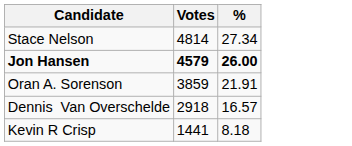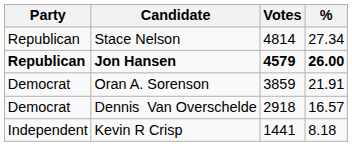 <table class="wikitable">
 <tr>
+<th>Party</th>
 <th>Candidate</th>
 <th>Votes</th>
 <th>%</th>
 </tr>
 <tr>
+<td>Republican</td>
 <td>Stace Nelson</td>
 <td>4814</td>
 <td>27.34</td>
 </tr>
 <tr>
+<td><strong>Republican</strong></td>
 <td><strong>Jon Hansen</strong></td>
 <td><strong>4579</strong></td>
 <td><strong>26.00</strong></td>
 </tr>
 <tr>
+<td>Democrat</td>
 <td>Oran A. Sorenson</td>
 <td>3859</td>
 <td>21.91</td>
 </tr>
 <tr>
+<td>Democrat</td>
 <td>Dennis  Van Overschelde</td>
 <td>2918</td>
 <td>16.57</td>
 </tr>
 <tr>
+<td>Independent</td>
 <td>Kevin R Crisp</td>
 <td>1441</td>
 <td>8.18</td>
 </tr>
 </table>
